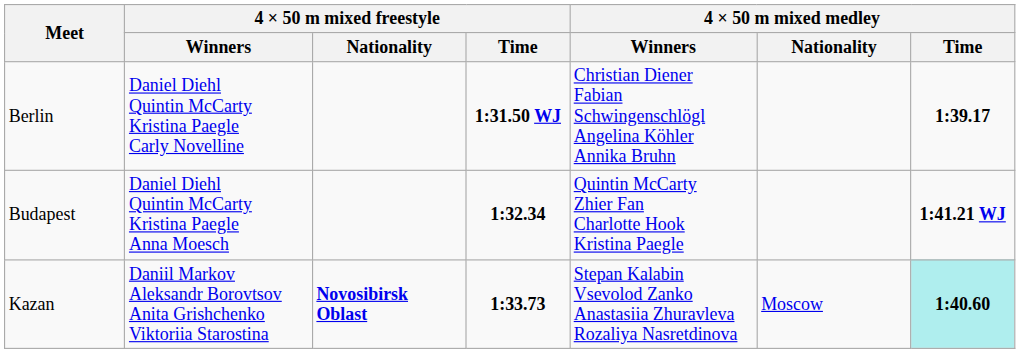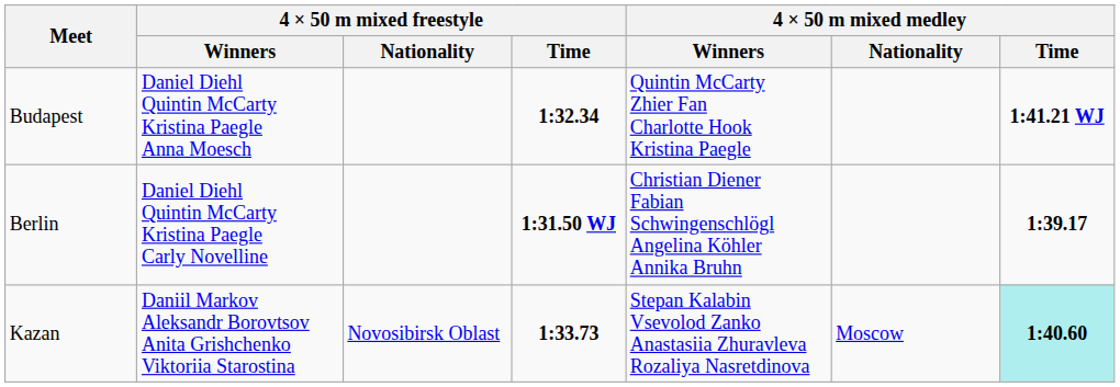 <table class="wikitable">
 <tr>
 <th width=100 rowspan=2>Meet</th>
 <th colspan=3>4 × 50 m mixed freestyle</th>
 <th colspan=3>4 × 50 m mixed medley</th>
 </tr>
 <tr>
 <th width=160>Winners</th>
 <th width=130>Nationality</th>
 <th width=85>Time</th>
 <th width=160>Winners</th>
 <th width=130>Nationality</th>
 <th width=85>Time</th>
 </tr>
 <tr>
+<td>Budapest</td>
+<td><a href='#'>Daniel Diehl</a><br><a href='#'>Quintin McCarty</a><br><a href='#'>Kristina Paegle</a><br><a href='#'>Anna Moesch</a></td>
+<td></td>
+<td align=center><strong>1:32.34</strong></td>
+<td><a href='#'>Quintin McCarty</a><br><a href='#'>Zhier Fan</a><br><a href='#'>Charlotte Hook</a><br><a href='#'>Kristina Paegle</a></td>
+<td></td>
+<td align=center><strong>1:41.21 <a href='#'>WJ</a></strong></td>
+</tr>
+<tr>
 <td>Berlin</td>
 <td><a href='#'>Daniel Diehl</a><br><a href='#'>Quintin McCarty</a><br><a href='#'>Kristina Paegle</a><br><a href='#'>Carly Novelline</a></td>
 <td></td>
 <td align=center><strong>1:31.50 <a href='#'>WJ</a></strong></td>
 <td><a href='#'>Christian Diener</a><br><a href='#'>Fabian Schwingenschlögl</a><br><a href='#'>Angelina Köhler</a><br><a href='#'>Annika Bruhn</a></td>
 <td></td>
 <td align=center><strong>1:39.17</strong></td>
 </tr>
 <tr>
-<td>Budapest</td>
-<td><a href='#'>Daniel Diehl</a><br><a href='#'>Quintin McCarty</a><br><a href='#'>Kristina Paegle</a><br><a href='#'>Anna Moesch</a></td>
-<td></td>
-<td align=center><strong>1:32.34</strong></td>
-<td><a href='#'>Quintin McCarty</a><br><a href='#'>Zhier Fan</a><br><a href='#'>Charlotte Hook</a><br><a href='#'>Kristina Paegle</a></td>
-<td></td>
-<td align=center><strong>1:41.21 <a href='#'>WJ</a></strong></td>
-</tr>
-<tr>
 <td>Kazan</td>
 <td><a href='#'>Daniil Markov</a><br><a href='#'>Aleksandr Borovtsov</a><br><a href='#'>Anita Grishchenko</a><br><a href='#'>Viktoriia Starostina</a></td>
-<td><strong><a href='#'>Novosibirsk Oblast</a><br></strong></td>
+<td><a href='#'>Novosibirsk Oblast</a><br></td>
 <td align=center><strong>1:33.73</strong></td>
 <td><a href='#'>Stepan Kalabin</a><br><a href='#'>Vsevolod Zanko</a><br><a href='#'>Anastasiia Zhuravleva</a><br> <a href='#'>Rozaliya Nasretdinova</a></td>
 <td><a href='#'>Moscow</a><br></td>
 <td align=center style="background: paleturquoise;"><strong>1:40.60</strong></td>
 </tr>
 </table>
